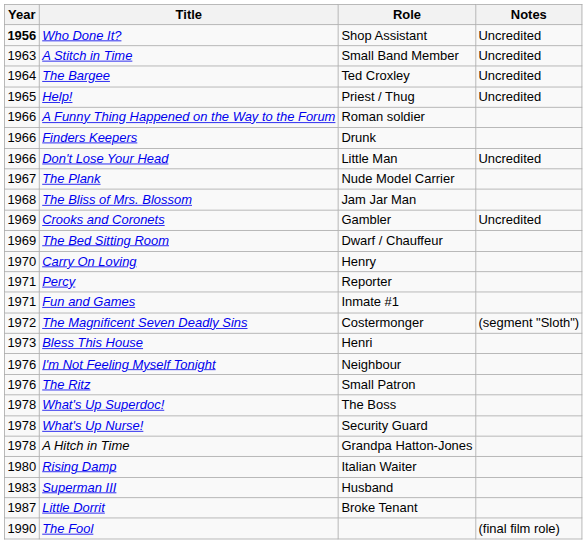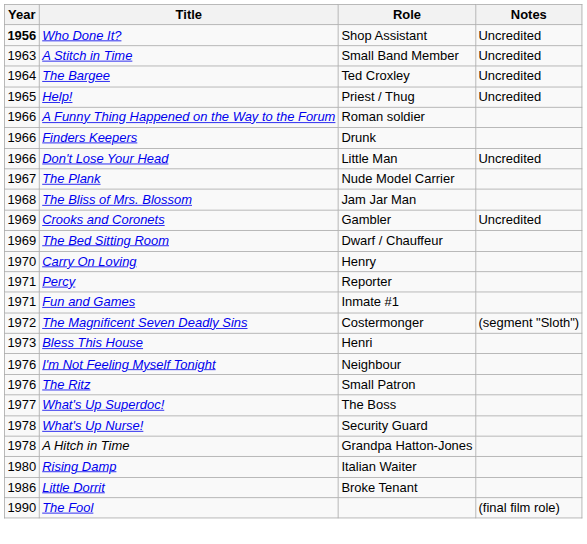 <table class="wikitable">
 <tr>
 <th>Year</th>
 <th>Title</th>
 <th>Role</th>
 <th>Notes</th>
 </tr>
 <tr>
 <td><strong>1956</strong></td>
 <td><em><a href='#'>Who Done It?</a></em></td>
 <td>Shop Assistant</td>
 <td>Uncredited</td>
 </tr>
 <tr>
 <td>1963</td>
 <td><em><a href='#'>A Stitch in Time</a></em></td>
 <td>Small Band Member</td>
 <td>Uncredited</td>
 </tr>
 <tr>
 <td>1964</td>
 <td><em><a href='#'>The Bargee</a></em></td>
 <td>Ted Croxley</td>
 <td>Uncredited</td>
 </tr>
 <tr>
 <td>1965</td>
 <td><em><a href='#'>Help!</a></em></td>
 <td>Priest / Thug</td>
 <td>Uncredited</td>
 </tr>
 <tr>
 <td>1966</td>
 <td><em><a href='#'>A Funny Thing Happened on the Way to the Forum</a></em></td>
 <td>Roman soldier</td>
 <td></td>
 </tr>
 <tr>
 <td>1966</td>
 <td><em><a href='#'>Finders Keepers</a></em></td>
 <td>Drunk</td>
 <td></td>
 </tr>
 <tr>
 <td>1966</td>
 <td><em><a href='#'>Don't Lose Your Head</a></em></td>
 <td>Little Man</td>
 <td>Uncredited</td>
 </tr>
 <tr>
 <td>1967</td>
 <td><em><a href='#'>The Plank</a></em></td>
 <td>Nude Model Carrier</td>
 <td></td>
 </tr>
 <tr>
 <td>1968</td>
 <td><em><a href='#'>The Bliss of Mrs. Blossom</a></em></td>
 <td>Jam Jar Man</td>
 <td></td>
 </tr>
 <tr>
 <td>1969</td>
 <td><em><a href='#'>Crooks and Coronets</a></em></td>
 <td>Gambler</td>
 <td>Uncredited</td>
 </tr>
 <tr>
 <td>1969</td>
 <td><em><a href='#'>The Bed Sitting Room</a></em></td>
 <td>Dwarf / Chauffeur</td>
 <td></td>
 </tr>
 <tr>
 <td>1970</td>
 <td><em><a href='#'>Carry On Loving</a></em></td>
 <td>Henry</td>
 <td></td>
 </tr>
 <tr>
 <td>1971</td>
 <td><em><a href='#'>Percy</a></em></td>
 <td>Reporter</td>
 <td></td>
 </tr>
 <tr>
 <td>1971</td>
 <td><em><a href='#'>Fun and Games</a></em></td>
 <td>Inmate #1</td>
 <td></td>
 </tr>
 <tr>
 <td>1972</td>
 <td><em><a href='#'>The Magnificent Seven Deadly Sins</a></em></td>
 <td>Costermonger</td>
 <td>(segment "Sloth")</td>
 </tr>
 <tr>
 <td>1973</td>
 <td><em><a href='#'>Bless This House</a></em></td>
 <td>Henri</td>
 <td></td>
 </tr>
 <tr>
 <td>1976</td>
 <td><em><a href='#'>I'm Not Feeling Myself Tonight</a></em></td>
 <td>Neighbour</td>
 <td></td>
 </tr>
 <tr>
 <td>1976</td>
 <td><em><a href='#'>The Ritz</a></em></td>
 <td>Small Patron</td>
 <td></td>
 </tr>
 <tr>
-<td>1978</td>
+<td>1977</td>
 <td><em><a href='#'>What's Up Superdoc!</a></em></td>
 <td>The Boss</td>
 <td></td>
 </tr>
 <tr>
 <td>1978</td>
 <td><em><a href='#'>What's Up Nurse!</a></em></td>
 <td>Security Guard</td>
 <td></td>
 </tr>
 <tr>
 <td>1978</td>
 <td><em>A Hitch in Time</em></td>
 <td>Grandpa Hatton-Jones</td>
 <td></td>
 </tr>
 <tr>
 <td>1980</td>
 <td><em><a href='#'>Rising Damp</a></em></td>
 <td>Italian Waiter</td>
 <td></td>
 </tr>
 <tr>
-<td>1983</td>
-<td><em><a href='#'>Superman III</a></em></td>
-<td>Husband</td>
-<td></td>
-</tr>
-<tr>
-<td>1987</td>
+<td>1986</td>
 <td><em><a href='#'>Little Dorrit</a></em></td>
 <td>Broke Tenant</td>
 <td></td>
 </tr>
 <tr>
 <td>1990</td>
 <td><em><a href='#'>The Fool</a></em></td>
 <td></td>
 <td>(final film role)</td>
 </tr>
 </table>
